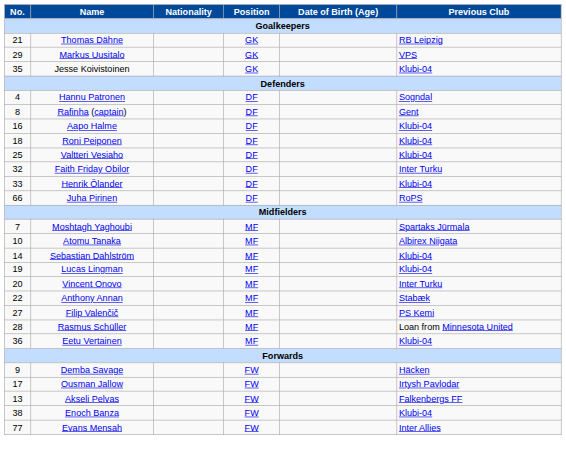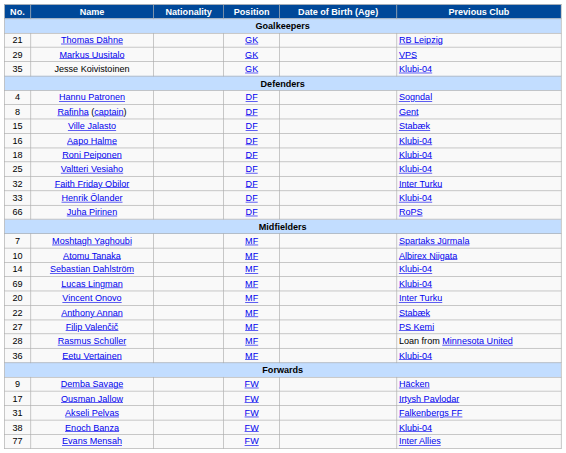 <table class="wikitable" style="text-align:center; font-size:90%; width:70%;">
 <tr>
 <th style="background:#004899; color:white; text-align:center;">No.</th>
 <th style="background:#004899; color:white; text-align:center;">Name</th>
 <th style="background:#004899; color:white; text-align:center;">Nationality</th>
 <th style="background:#004899; color:white; text-align:center;">Position</th>
 <th style="background:#004899; color:white; text-align:center;">Date of Birth (Age)</th>
 <th style="background:#004899; color:white; text-align:center;">Previous Club</th>
 </tr>
 <tr>
 <th colspan="6" style="background:#c2ddff; color:black; text-align:center;">Goalkeepers</th>
 </tr>
 <tr>
 <td>21</td>
 <td><a href='#'>Thomas Dähne</a></td>
 <td></td>
 <td><a href='#'>GK</a></td>
 <td></td>
 <td align=left> <a href='#'>RB Leipzig</a></td>
 </tr>
 <tr>
 <td>29</td>
 <td><a href='#'>Markus Uusitalo</a></td>
 <td></td>
 <td><a href='#'>GK</a></td>
 <td></td>
 <td align=left> <a href='#'>VPS</a></td>
 </tr>
 <tr>
 <td>35</td>
 <td>Jesse Koivistoinen</td>
 <td></td>
 <td><a href='#'>GK</a></td>
 <td></td>
 <td align=left> <a href='#'>Klubi-04</a></td>
 </tr>
 <tr>
 <th colspan="6" style="background:#c2ddff; color:black; text-align:center;">Defenders</th>
 </tr>
 <tr>
 <td>4</td>
 <td><a href='#'>Hannu Patronen</a></td>
 <td></td>
 <td><a href='#'>DF</a></td>
 <td></td>
 <td align=left> <a href='#'>Sogndal</a></td>
 </tr>
 <tr>
 <td>8</td>
 <td><a href='#'>Rafinha</a> (<a href='#'>captain</a>)</td>
 <td></td>
 <td><a href='#'>DF</a></td>
 <td></td>
 <td align=left> <a href='#'>Gent</a></td>
+</tr>
+<tr>
+<td>15</td>
+<td><a href='#'>Ville Jalasto</a></td>
+<td></td>
+<td><a href='#'>DF</a></td>
+<td></td>
+<td align=left> <a href='#'>Stabæk</a></td>
 </tr>
 <tr>
 <td>16</td>
 <td><a href='#'>Aapo Halme</a></td>
 <td></td>
 <td><a href='#'>DF</a></td>
 <td></td>
 <td align=left> <a href='#'>Klubi-04</a></td>
 </tr>
 <tr>
 <td>18</td>
 <td><a href='#'>Roni Peiponen</a></td>
 <td></td>
 <td><a href='#'>DF</a></td>
 <td></td>
 <td align=left> <a href='#'>Klubi-04</a></td>
 </tr>
 <tr>
 <td>25</td>
 <td><a href='#'>Valtteri Vesiaho</a></td>
 <td></td>
 <td><a href='#'>DF</a></td>
 <td></td>
 <td align=left> <a href='#'>Klubi-04</a></td>
 </tr>
 <tr>
 <td>32</td>
 <td><a href='#'>Faith Friday Obilor</a></td>
 <td></td>
 <td><a href='#'>DF</a></td>
 <td></td>
 <td align=left> <a href='#'>Inter Turku</a></td>
 </tr>
 <tr>
 <td>33</td>
 <td><a href='#'>Henrik Ölander</a></td>
 <td></td>
 <td><a href='#'>DF</a></td>
 <td></td>
 <td align=left> <a href='#'>Klubi-04</a></td>
 </tr>
 <tr>
 <td>66</td>
 <td><a href='#'>Juha Pirinen</a></td>
 <td></td>
 <td><a href='#'>DF</a></td>
 <td></td>
 <td align=left> <a href='#'>RoPS</a></td>
 </tr>
 <tr>
 <th colspan="6" style="background:#c2ddff; color:black; text-align:center;">Midfielders</th>
 </tr>
 <tr>
 <td>7</td>
 <td><a href='#'>Moshtagh Yaghoubi</a></td>
 <td></td>
 <td><a href='#'>MF</a></td>
 <td></td>
 <td align=left> <a href='#'>Spartaks Jūrmala</a></td>
 </tr>
 <tr>
 <td>10</td>
 <td><a href='#'>Atomu Tanaka</a></td>
 <td></td>
 <td><a href='#'>MF</a></td>
 <td></td>
 <td align=left> <a href='#'>Albirex Niigata</a></td>
 </tr>
 <tr>
 <td>14</td>
 <td><a href='#'>Sebastian Dahlström</a></td>
 <td></td>
 <td><a href='#'>MF</a></td>
 <td></td>
 <td align=left> <a href='#'>Klubi-04</a></td>
 </tr>
 <tr>
-<td>19</td>
+<td>69</td>
 <td><a href='#'>Lucas Lingman</a></td>
 <td></td>
 <td><a href='#'>MF</a></td>
 <td></td>
 <td align=left> <a href='#'>Klubi-04</a></td>
 </tr>
 <tr>
 <td>20</td>
 <td><a href='#'>Vincent Onovo</a></td>
 <td></td>
 <td><a href='#'>MF</a></td>
 <td></td>
 <td align=left> <a href='#'>Inter Turku</a></td>
 </tr>
 <tr>
 <td>22</td>
 <td><a href='#'>Anthony Annan</a></td>
 <td></td>
 <td><a href='#'>MF</a></td>
 <td></td>
 <td align=left> <a href='#'>Stabæk</a></td>
 </tr>
 <tr>
 <td>27</td>
 <td><a href='#'>Filip Valenčič</a></td>
 <td></td>
 <td><a href='#'>MF</a></td>
 <td></td>
 <td align=left> <a href='#'>PS Kemi</a></td>
 </tr>
 <tr>
 <td>28</td>
 <td><a href='#'>Rasmus Schüller</a></td>
 <td></td>
 <td><a href='#'>MF</a></td>
 <td></td>
 <td align=left>Loan from  <a href='#'>Minnesota United</a></td>
 </tr>
 <tr>
 <td>36</td>
 <td><a href='#'>Eetu Vertainen</a></td>
 <td></td>
 <td><a href='#'>MF</a></td>
 <td></td>
 <td align=left> <a href='#'>Klubi-04</a></td>
 </tr>
 <tr>
 <th colspan="6" style="background:#c2ddff; color:black; text-align:center;">Forwards</th>
 </tr>
 <tr>
 <td>9</td>
 <td><a href='#'>Demba Savage</a></td>
 <td></td>
 <td><a href='#'>FW</a></td>
 <td></td>
 <td align=left> <a href='#'>Häcken</a></td>
 </tr>
 <tr>
 <td>17</td>
 <td><a href='#'>Ousman Jallow</a></td>
 <td></td>
 <td><a href='#'>FW</a></td>
 <td></td>
 <td align=left> <a href='#'>Irtysh Pavlodar</a></td>
 </tr>
 <tr>
-<td>13</td>
+<td>31</td>
 <td><a href='#'>Akseli Pelvas</a></td>
 <td></td>
 <td><a href='#'>FW</a></td>
 <td></td>
 <td align=left> <a href='#'>Falkenbergs FF</a></td>
 </tr>
 <tr>
 <td>38</td>
 <td><a href='#'>Enoch Banza</a></td>
 <td></td>
 <td><a href='#'>FW</a></td>
 <td></td>
 <td align=left> <a href='#'>Klubi-04</a></td>
 </tr>
 <tr>
 <td>77</td>
 <td><a href='#'>Evans Mensah</a></td>
 <td></td>
 <td><a href='#'>FW</a></td>
 <td></td>
 <td align=left> <a href='#'>Inter Allies</a></td>
 </tr>
 </table>
